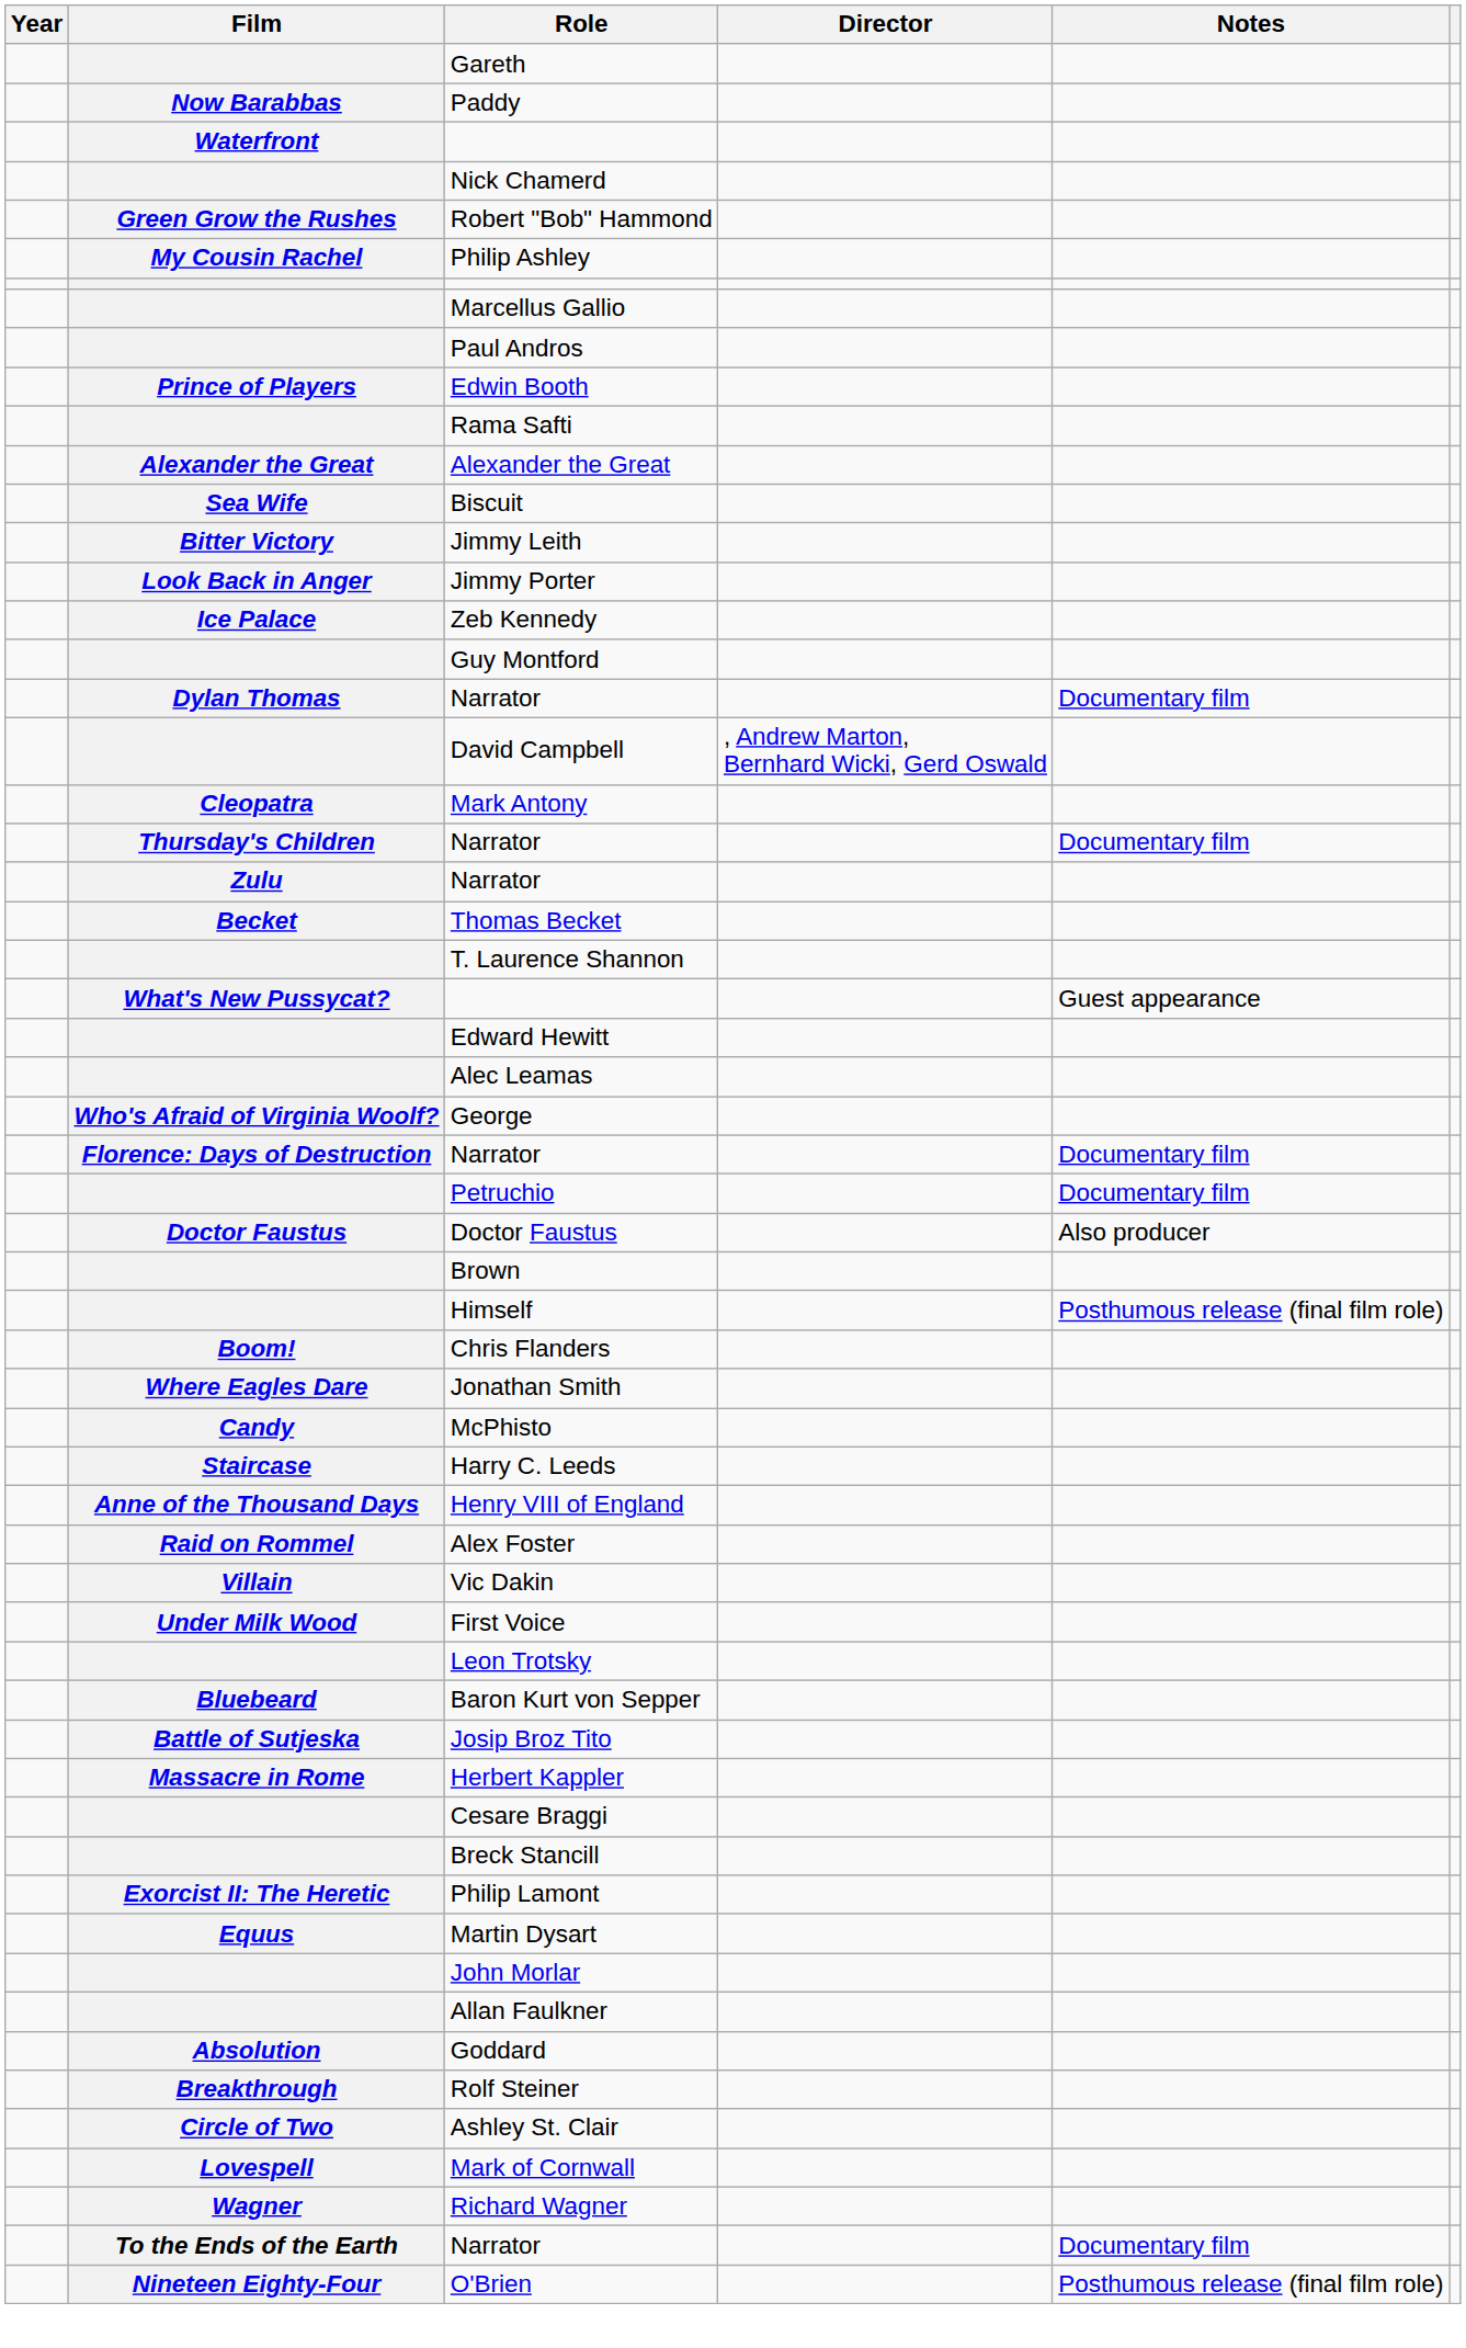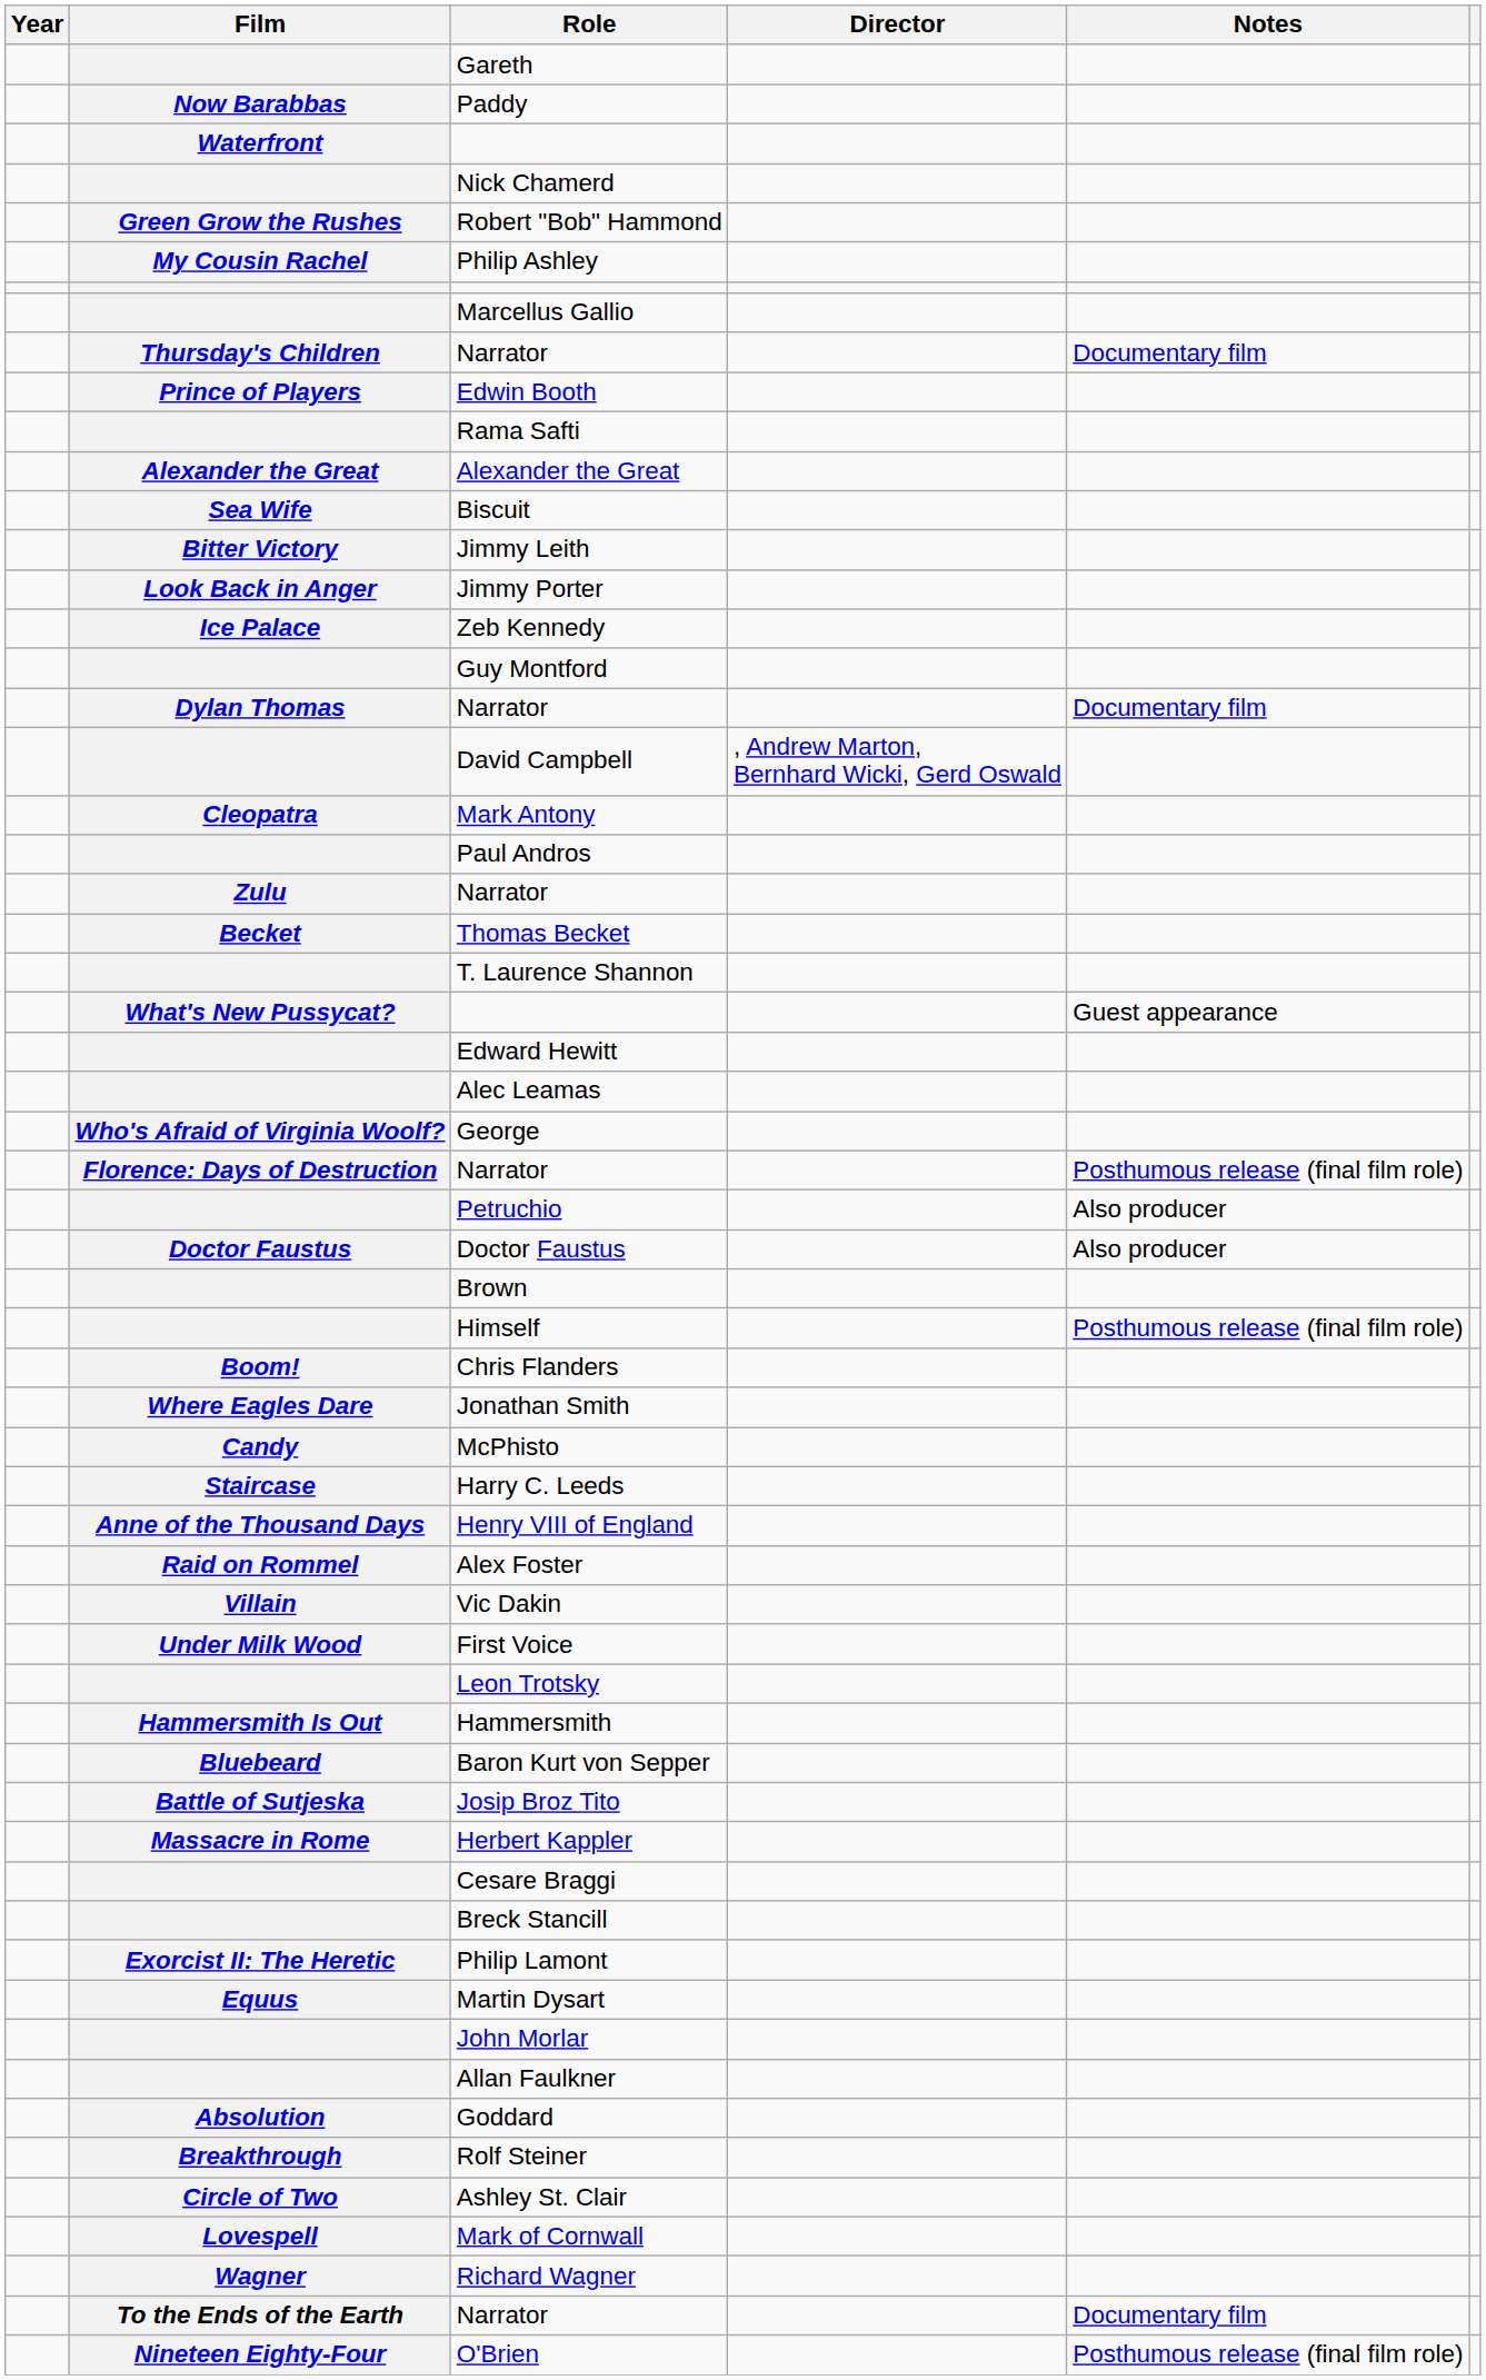 <table class="wikitable plainrowheaders sortable" style="margin-right: 0;">
 <tr>
 <th scope="col">Year</th>
 <th scope="col">Film</th>
 <th scope="col">Role</th>
 <th scope="col">Director</th>
 <th scope="col" class="unsortable">Notes</th>
 <th scope="col" class="unsortable"></th>
 </tr>
 <tr>
 <td style="text-align: center;"></td>
 <th scope="row"></th>
 <td>Gareth</td>
 <td></td>
 <td></td>
 <td style="text-align: center;"></td>
 </tr>
 <tr>
 <td style="text-align: center;"></td>
 <th scope="row"><em><a href='#'>Now Barabbas</a></em></th>
 <td>Paddy</td>
 <td></td>
 <td></td>
 <td style="text-align: center;"></td>
 </tr>
 <tr>
 <td style="text-align: center;"></td>
 <th scope="row"><em><a href='#'>Waterfront</a></em></th>
 <td></td>
 <td></td>
 <td></td>
 <td style="text-align: center;"></td>
 </tr>
 <tr>
 <td style="text-align: center;"></td>
 <th scope="row"></th>
 <td>Nick Chamerd</td>
 <td></td>
 <td></td>
 <td style="text-align: center;"></td>
 </tr>
 <tr>
 <td style="text-align: center;"></td>
 <th scope="row"><em><a href='#'>Green Grow the Rushes</a></em></th>
 <td>Robert "Bob" Hammond</td>
 <td></td>
 <td></td>
 <td style="text-align: center;"></td>
 </tr>
 <tr>
 <td style="text-align: center;"></td>
 <th scope="row"><em><a href='#'>My Cousin Rachel</a></em></th>
 <td>Philip Ashley</td>
 <td></td>
 <td></td>
 <td style="text-align: center;"></td>
 </tr>
 <tr>
 <td style="text-align: center;"></td>
 <th scope="row"></th>
 <td></td>
 <td></td>
 <td></td>
 <td style="text-align: center;"></td>
 </tr>
 <tr>
 <td style="text-align: center;"></td>
 <th scope="row"></th>
 <td>Marcellus Gallio</td>
 <td></td>
 <td></td>
 <td style="text-align: center;"></td>
 </tr>
 <tr>
 <td style="text-align: center;"></td>
-<th scope="row"></th>
-<td>Paul Andros</td>
+<th scope="row"><em><a href='#'>Thursday's Children</a></em></th>
+<td>Narrator</td>
 <td></td>
-<td></td>
+<td><a href='#'>Documentary film</a></td>
 <td style="text-align: center;"></td>
 </tr>
 <tr>
 <td style="text-align: center;"></td>
 <th scope="row"><em><a href='#'>Prince of Players</a></em></th>
 <td><a href='#'>Edwin Booth</a></td>
 <td></td>
 <td></td>
 <td style="text-align: center;"></td>
 </tr>
 <tr>
 <td style="text-align: center;"></td>
 <th scope="row"></th>
 <td>Rama Safti</td>
 <td></td>
 <td></td>
 <td style="text-align: center;"></td>
 </tr>
 <tr>
 <td style="text-align: center;"></td>
 <th scope="row"><em><a href='#'>Alexander the Great</a></em></th>
 <td><a href='#'>Alexander the Great</a></td>
 <td></td>
 <td></td>
 <td style="text-align: center;"></td>
 </tr>
 <tr>
 <td style="text-align: center;"></td>
 <th scope="row"><em><a href='#'>Sea Wife</a></em></th>
 <td>Biscuit</td>
 <td></td>
 <td></td>
 <td style="text-align: center;"></td>
 </tr>
 <tr>
 <td style="text-align: center;"></td>
 <th scope="row"><em><a href='#'>Bitter Victory</a></em></th>
 <td>Jimmy Leith</td>
 <td></td>
 <td></td>
 <td style="text-align: center;"></td>
 </tr>
 <tr>
 <td style="text-align: center;"></td>
 <th scope="row"><em><a href='#'>Look Back in Anger</a></em></th>
 <td>Jimmy Porter</td>
 <td></td>
 <td></td>
 <td style="text-align: center;"></td>
 </tr>
 <tr>
 <td style="text-align: center;"></td>
 <th scope="row"><em><a href='#'>Ice Palace</a></em></th>
 <td>Zeb Kennedy</td>
 <td></td>
 <td></td>
 <td style="text-align: center;"></td>
 </tr>
 <tr>
 <td style="text-align: center;"></td>
 <th scope="row"></th>
 <td>Guy Montford</td>
 <td></td>
 <td></td>
 <td style="text-align: center;"></td>
 </tr>
 <tr>
 <td style="text-align: center;"></td>
 <th scope="row"><em><a href='#'>Dylan Thomas</a></em></th>
 <td>Narrator</td>
 <td></td>
 <td><a href='#'>Documentary film</a></td>
 <td style="text-align: center;"></td>
 </tr>
 <tr>
 <td style="text-align: center;"></td>
 <th scope="row"></th>
 <td>David Campbell</td>
 <td>, <a href='#'>Andrew Marton</a>,<br><a href='#'>Bernhard Wicki</a>, <a href='#'>Gerd Oswald</a></td>
 <td></td>
 <td style="text-align: center;"></td>
 </tr>
 <tr>
 <td style="text-align: center;"></td>
 <th scope="row"><em><a href='#'>Cleopatra</a></em></th>
 <td><a href='#'>Mark Antony</a></td>
 <td></td>
 <td></td>
 <td style="text-align: center;"></td>
 </tr>
 <tr>
 <td style="text-align: center;"></td>
-<th scope="row"><em><a href='#'>Thursday's Children</a></em></th>
-<td>Narrator</td>
+<th scope="row"></th>
+<td>Paul Andros</td>
 <td></td>
-<td><a href='#'>Documentary film</a></td>
+<td></td>
 <td style="text-align: center;"></td>
 </tr>
 <tr>
 <td style="text-align: center;"></td>
 <th scope="row"><em><a href='#'>Zulu</a></em></th>
 <td>Narrator</td>
 <td></td>
 <td></td>
 <td style="text-align: center;"></td>
 </tr>
 <tr>
 <td style="text-align: center;"></td>
 <th scope="row"><em><a href='#'>Becket</a></em></th>
 <td><a href='#'>Thomas Becket</a></td>
 <td></td>
 <td></td>
 <td style="text-align: center;"></td>
 </tr>
 <tr>
 <td style="text-align: center;"></td>
 <th scope="row"></th>
 <td>T. Laurence Shannon</td>
 <td></td>
 <td></td>
 <td style="text-align: center;"></td>
 </tr>
 <tr>
 <td style="text-align: center;"></td>
 <th scope="row"><em><a href='#'>What's New Pussycat?</a></em></th>
 <td></td>
 <td></td>
 <td>Guest appearance</td>
 <td style="text-align: center;"></td>
 </tr>
 <tr>
 <td style="text-align: center;"></td>
 <th scope="row"></th>
 <td>Edward Hewitt</td>
 <td></td>
 <td></td>
 <td style="text-align: center;"></td>
 </tr>
 <tr>
 <td style="text-align: center;"></td>
 <th scope="row"></th>
 <td>Alec Leamas</td>
 <td></td>
 <td></td>
 <td style="text-align: center;"></td>
 </tr>
 <tr>
 <td style="text-align: center;"></td>
 <th scope="row"><em><a href='#'>Who's Afraid of Virginia Woolf?</a></em></th>
 <td>George</td>
 <td></td>
 <td></td>
 <td style="text-align: center;"></td>
 </tr>
 <tr>
 <td style="text-align: center;"></td>
 <th scope="row"><em><a href='#'>Florence: Days of Destruction</a></em></th>
 <td>Narrator</td>
 <td></td>
-<td><a href='#'>Documentary film</a></td>
+<td><a href='#'>Posthumous release</a> (final film role)</td>
 <td style="text-align: center;"></td>
 </tr>
 <tr>
 <td style="text-align: center;"></td>
 <th scope="row"></th>
 <td><a href='#'>Petruchio</a></td>
 <td></td>
-<td><a href='#'>Documentary film</a></td>
+<td>Also producer</td>
 <td style="text-align: center;"></td>
 </tr>
 <tr>
 <td style="text-align: center;"></td>
 <th scope="row"><em><a href='#'>Doctor Faustus</a></em></th>
 <td>Doctor <a href='#'>Faustus</a></td>
 <td></td>
 <td>Also producer</td>
 <td style="text-align: center;"></td>
 </tr>
 <tr>
 <td style="text-align: center;"></td>
 <th scope="row"></th>
 <td>Brown</td>
 <td></td>
 <td></td>
 <td style="text-align: center;"></td>
 </tr>
 <tr>
 <td style="text-align: center;"></td>
 <th scope="row"></th>
 <td>Himself</td>
 <td></td>
 <td><a href='#'>Posthumous release</a> (final film role)</td>
 <td style="text-align: center;"></td>
 </tr>
 <tr>
 <td style="text-align: center;"></td>
 <th scope="row"><em><a href='#'>Boom!</a></em></th>
 <td>Chris Flanders</td>
 <td></td>
 <td></td>
 <td style="text-align: center;"></td>
 </tr>
 <tr>
 <td style="text-align: center;"></td>
 <th scope="row"><em><a href='#'>Where Eagles Dare</a></em></th>
 <td>Jonathan Smith</td>
 <td></td>
 <td></td>
 <td style="text-align: center;"></td>
 </tr>
 <tr>
 <td style="text-align: center;"></td>
 <th scope="row"><em><a href='#'>Candy</a></em></th>
 <td>McPhisto</td>
 <td></td>
 <td></td>
 <td style="text-align: center;"></td>
 </tr>
 <tr>
 <td style="text-align: center;"></td>
 <th scope="row"><em><a href='#'>Staircase</a></em></th>
 <td>Harry C. Leeds</td>
 <td></td>
 <td></td>
 <td style="text-align: center;"></td>
 </tr>
 <tr>
 <td style="text-align: center;"></td>
 <th scope="row"><em><a href='#'>Anne of the Thousand Days</a></em></th>
 <td><a href='#'>Henry VIII of England</a></td>
 <td></td>
 <td></td>
 <td style="text-align: center;"></td>
 </tr>
 <tr>
 <td style="text-align: center;"></td>
 <th scope="row"><em><a href='#'>Raid on Rommel</a></em></th>
 <td>Alex Foster</td>
 <td></td>
 <td></td>
 <td style="text-align: center;"></td>
 </tr>
 <tr>
 <td style="text-align: center;"></td>
 <th scope="row"><em><a href='#'>Villain</a></em></th>
 <td>Vic Dakin</td>
 <td></td>
 <td></td>
 <td style="text-align: center;"></td>
 </tr>
 <tr>
 <td style="text-align: center;"></td>
 <th scope="row"><em><a href='#'>Under Milk Wood</a></em></th>
 <td>First Voice</td>
 <td></td>
 <td></td>
 <td style="text-align: center;"></td>
 </tr>
 <tr>
 <td style="text-align: center;"></td>
 <th scope="row"></th>
 <td><a href='#'>Leon Trotsky</a></td>
+<td></td>
+<td></td>
+<td style="text-align: center;"></td>
+</tr>
+<tr>
+<td style="text-align: center;"></td>
+<th scope="row"><em><a href='#'>Hammersmith Is Out</a></em></th>
+<td>Hammersmith</td>
 <td></td>
 <td></td>
 <td style="text-align: center;"></td>
 </tr>
 <tr>
 <td style="text-align: center;"></td>
 <th scope="row"><em><a href='#'>Bluebeard</a></em></th>
 <td>Baron Kurt von Sepper</td>
 <td></td>
 <td></td>
 <td style="text-align: center;"></td>
 </tr>
 <tr>
 <td style="text-align: center;"></td>
 <th scope="row"><em><a href='#'>Battle of Sutjeska</a></em></th>
 <td><a href='#'>Josip Broz Tito</a></td>
 <td></td>
 <td></td>
 <td style="text-align: center;"></td>
 </tr>
 <tr>
 <td style="text-align: center;"></td>
 <th scope="row"><em><a href='#'>Massacre in Rome</a></em></th>
 <td><a href='#'>Herbert Kappler</a></td>
 <td></td>
 <td></td>
 <td style="text-align: center;"></td>
 </tr>
 <tr>
 <td style="text-align: center;"></td>
 <th scope="row"></th>
 <td>Cesare Braggi</td>
 <td></td>
 <td></td>
 <td style="text-align: center;"></td>
 </tr>
 <tr>
 <td style="text-align: center;"></td>
 <th scope="row"></th>
 <td>Breck Stancill</td>
 <td></td>
 <td></td>
 <td style="text-align: center;"></td>
 </tr>
 <tr>
 <td style="text-align: center;"></td>
 <th scope="row"><em><a href='#'>Exorcist II: The Heretic</a></em></th>
 <td>Philip Lamont</td>
 <td></td>
 <td></td>
 <td style="text-align: center;"></td>
 </tr>
 <tr>
 <td style="text-align: center;"></td>
 <th scope="row"><em><a href='#'>Equus</a></em></th>
 <td>Martin Dysart</td>
 <td></td>
 <td></td>
 <td style="text-align: center;"></td>
 </tr>
 <tr>
 <td style="text-align: center;"></td>
 <th scope="row"></th>
 <td><a href='#'>John Morlar</a></td>
 <td></td>
 <td></td>
 <td style="text-align: center;"></td>
 </tr>
 <tr>
 <td style="text-align: center;"></td>
 <th scope="row"></th>
 <td>Allan Faulkner</td>
 <td></td>
 <td></td>
 <td style="text-align: center;"></td>
 </tr>
 <tr>
 <td style="text-align: center;"></td>
 <th scope="row"><em><a href='#'>Absolution</a></em></th>
 <td>Goddard</td>
 <td></td>
 <td></td>
 <td style="text-align: center;"></td>
 </tr>
 <tr>
 <td style="text-align: center;"></td>
 <th scope="row"><em><a href='#'>Breakthrough</a></em></th>
 <td>Rolf Steiner</td>
 <td></td>
 <td></td>
 <td style="text-align: center;"></td>
 </tr>
 <tr>
 <td style="text-align: center;"></td>
 <th scope="row"><em><a href='#'>Circle of Two</a></em></th>
 <td>Ashley St. Clair</td>
 <td></td>
 <td></td>
 <td style="text-align: center;"></td>
 </tr>
 <tr>
 <td style="text-align: center;"></td>
 <th scope="row"><em><a href='#'>Lovespell</a></em></th>
 <td><a href='#'>Mark of Cornwall</a></td>
 <td></td>
 <td></td>
 <td style="text-align: center;"></td>
 </tr>
 <tr>
 <td style="text-align: center;"></td>
 <th scope="row"><em><a href='#'>Wagner</a></em></th>
 <td><a href='#'>Richard Wagner</a></td>
 <td></td>
 <td></td>
 <td style="text-align: center;"></td>
 </tr>
 <tr>
 <td style="text-align: center;"></td>
 <th scope="row"><em>To the Ends of the Earth</em></th>
 <td>Narrator</td>
 <td></td>
 <td><a href='#'>Documentary film</a></td>
 <td style="text-align: center;"></td>
 </tr>
 <tr>
 <td style="text-align: center;"></td>
 <th scope="row"><em><a href='#'>Nineteen Eighty-Four</a></em></th>
 <td><a href='#'>O'Brien</a></td>
 <td></td>
 <td><a href='#'>Posthumous release</a> (final film role)</td>
 <td style="text-align: center;"></td>
 </tr>
 </table>
